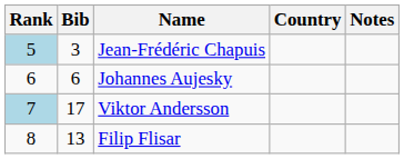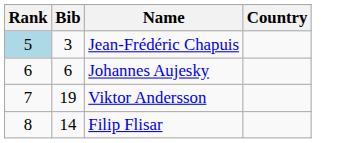 <table class="wikitable" style="text-align:center;">
 <tr>
 <th>Rank</th>
 <th>Bib</th>
 <th>Name</th>
 <th>Country</th>
-<th>Notes</th>
 </tr>
 <tr>
 <td style="background: lightblue;">5</td>
 <td>3</td>
 <td align=left><a href='#'>Jean-Frédéric Chapuis</a></td>
 <td align=left></td>
-<td></td>
 </tr>
 <tr>
 <td>6</td>
 <td>6</td>
 <td align=left><a href='#'>Johannes Aujesky</a></td>
 <td align=left></td>
-<td></td>
 </tr>
 <tr>
-<td style="background: lightblue;">7</td>
-<td>17</td>
+<td>7</td>
+<td>19</td>
 <td align=left><a href='#'>Viktor Andersson</a></td>
 <td align=left></td>
-<td></td>
 </tr>
 <tr>
 <td>8</td>
-<td>13</td>
+<td>14</td>
 <td align=left><a href='#'>Filip Flisar</a></td>
 <td align=left></td>
-<td></td>
 </tr>
 </table>
